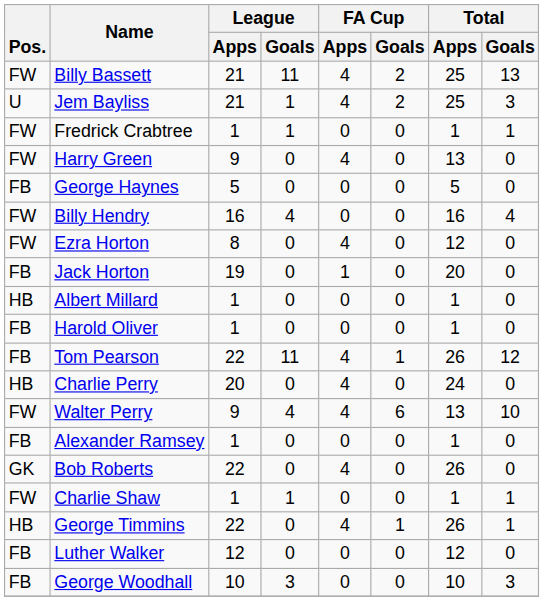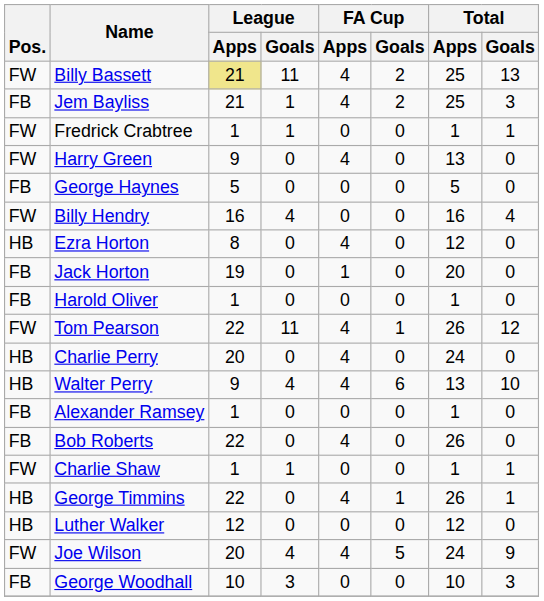 <table class="wikitable" style="text-align:center">
 <tr>
 <th rowspan="2" valign="bottom">Pos.</th>
 <th rowspan="2">Name</th>
 <th colspan="2" width="85">League</th>
 <th colspan="2" width="85">FA Cup</th>
 <th colspan="2" width="85">Total</th>
 </tr>
 <tr>
 <th>Apps</th>
 <th>Goals</th>
 <th>Apps</th>
 <th>Goals</th>
 <th>Apps</th>
 <th>Goals</th>
 </tr>
 <tr>
 <td align="left">FW</td>
 <td align="left"> <a href='#'>Billy Bassett</a></td>
-<td>21</td>
+<td style="background: khaki;">21</td>
 <td>11</td>
 <td>4</td>
 <td>2</td>
 <td>25</td>
 <td>13</td>
 </tr>
 <tr>
-<td align="left">U</td>
+<td align="left">FB</td>
 <td align="left"> <a href='#'>Jem Bayliss</a></td>
 <td>21</td>
 <td>1</td>
 <td>4</td>
 <td>2</td>
 <td>25</td>
 <td>3</td>
 </tr>
 <tr>
 <td align="left">FW</td>
 <td align="left"> Fredrick Crabtree</td>
 <td>1</td>
 <td>1</td>
 <td>0</td>
 <td>0</td>
 <td>1</td>
 <td>1</td>
 </tr>
 <tr>
 <td align="left">FW</td>
 <td align="left"> <a href='#'>Harry Green</a></td>
 <td>9</td>
 <td>0</td>
 <td>4</td>
 <td>0</td>
 <td>13</td>
 <td>0</td>
 </tr>
 <tr>
 <td align="left">FB</td>
 <td align="left"> <a href='#'>George Haynes</a></td>
 <td>5</td>
 <td>0</td>
 <td>0</td>
 <td>0</td>
 <td>5</td>
 <td>0</td>
 </tr>
 <tr>
 <td align="left">FW</td>
 <td align="left"> <a href='#'>Billy Hendry</a></td>
 <td>16</td>
 <td>4</td>
 <td>0</td>
 <td>0</td>
 <td>16</td>
 <td>4</td>
 </tr>
 <tr>
-<td align="left">FW</td>
+<td align="left">HB</td>
 <td align="left"> <a href='#'>Ezra Horton</a></td>
 <td>8</td>
 <td>0</td>
 <td>4</td>
 <td>0</td>
 <td>12</td>
 <td>0</td>
 </tr>
 <tr>
 <td align="left">FB</td>
 <td align="left"> <a href='#'>Jack Horton</a></td>
 <td>19</td>
 <td>0</td>
 <td>1</td>
 <td>0</td>
 <td>20</td>
 <td>0</td>
 </tr>
 <tr>
-<td align="left">HB</td>
-<td align="left"> <a href='#'>Albert Millard</a></td>
-<td>1</td>
-<td>0</td>
-<td>0</td>
-<td>0</td>
-<td>1</td>
-<td>0</td>
-</tr>
-<tr>
 <td align="left">FB</td>
 <td align="left"> <a href='#'>Harold Oliver</a></td>
 <td>1</td>
 <td>0</td>
 <td>0</td>
 <td>0</td>
 <td>1</td>
 <td>0</td>
 </tr>
 <tr>
-<td align="left">FB</td>
+<td align="left">FW</td>
 <td align="left"> <a href='#'>Tom Pearson</a></td>
 <td>22</td>
 <td>11</td>
 <td>4</td>
 <td>1</td>
 <td>26</td>
 <td>12</td>
 </tr>
 <tr>
 <td align="left">HB</td>
 <td align="left"> <a href='#'>Charlie Perry</a></td>
 <td>20</td>
 <td>0</td>
 <td>4</td>
 <td>0</td>
 <td>24</td>
 <td>0</td>
 </tr>
 <tr>
-<td align="left">FW</td>
+<td align="left">HB</td>
 <td align="left"> <a href='#'>Walter Perry</a></td>
 <td>9</td>
 <td>4</td>
 <td>4</td>
 <td>6</td>
 <td>13</td>
 <td>10</td>
 </tr>
 <tr>
 <td align="left">FB</td>
 <td align="left"> <a href='#'>Alexander Ramsey</a></td>
 <td>1</td>
 <td>0</td>
 <td>0</td>
 <td>0</td>
 <td>1</td>
 <td>0</td>
 </tr>
 <tr>
-<td align="left">GK</td>
+<td align="left">FB</td>
 <td align="left"> <a href='#'>Bob Roberts</a></td>
 <td>22</td>
 <td>0</td>
 <td>4</td>
 <td>0</td>
 <td>26</td>
 <td>0</td>
 </tr>
 <tr>
 <td align="left">FW</td>
 <td align="left"> <a href='#'>Charlie Shaw</a></td>
 <td>1</td>
 <td>1</td>
 <td>0</td>
 <td>0</td>
 <td>1</td>
 <td>1</td>
 </tr>
 <tr>
 <td align="left">HB</td>
 <td align="left"> <a href='#'>George Timmins</a></td>
 <td>22</td>
 <td>0</td>
 <td>4</td>
 <td>1</td>
 <td>26</td>
 <td>1</td>
 </tr>
 <tr>
-<td align="left">FB</td>
+<td align="left">HB</td>
 <td align="left"> <a href='#'>Luther Walker</a></td>
 <td>12</td>
 <td>0</td>
 <td>0</td>
 <td>0</td>
 <td>12</td>
 <td>0</td>
+</tr>
+<tr>
+<td align="left">FW</td>
+<td align="left"> <a href='#'>Joe Wilson</a></td>
+<td>20</td>
+<td>4</td>
+<td>4</td>
+<td>5</td>
+<td>24</td>
+<td>9</td>
 </tr>
 <tr>
 <td align="left">FB</td>
 <td align="left"> <a href='#'>George Woodhall</a></td>
 <td>10</td>
 <td>3</td>
 <td>0</td>
 <td>0</td>
 <td>10</td>
 <td>3</td>
 </tr>
 <tr>
 </tr>
 </table>
